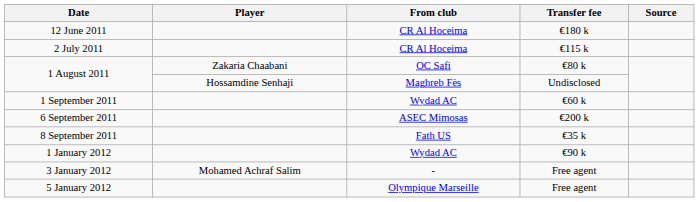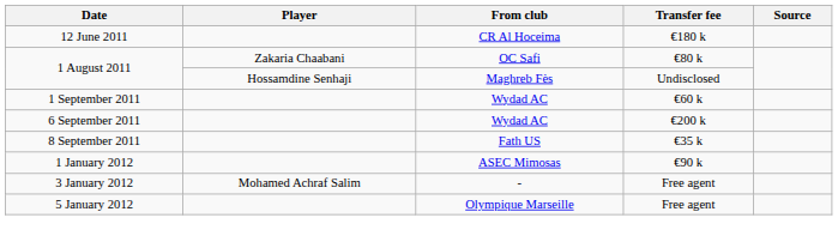 <table class="wikitable sortable" style="width:70%; text-align:center; font-size:85%; text-align:centre;">
 <tr>
 <th>Date</th>
 <th>Player</th>
 <th>From club</th>
 <th>Transfer fee</th>
 <th>Source</th>
 </tr>
 <tr>
 <td>12 June 2011</td>
 <td></td>
 <td><a href='#'>CR Al Hoceima</a></td>
 <td>€180 k</td>
-<td></td>
-</tr>
-<tr>
-<td>2 July 2011</td>
-<td></td>
-<td><a href='#'>CR Al Hoceima</a></td>
-<td>€115 k</td>
 <td></td>
 </tr>
 <tr>
 <td rowspan="2">1 August 2011</td>
 <td> Zakaria Chaabani</td>
 <td><a href='#'>OC Safi</a></td>
 <td>€80 k</td>
 <td rowspan="2"></td>
 </tr>
 <tr>
 <td> Hossamdine Senhaji</td>
 <td><a href='#'>Maghreb Fès</a></td>
 <td>Undisclosed</td>
 </tr>
 <tr>
 <td>1 September 2011</td>
 <td></td>
 <td><a href='#'>Wydad AC</a></td>
 <td>€60 k</td>
 <td></td>
 </tr>
 <tr>
 <td>6 September 2011</td>
 <td></td>
-<td> <a href='#'>ASEC Mimosas</a></td>
+<td><a href='#'>Wydad AC</a></td>
 <td>€200 k</td>
 <td></td>
 </tr>
 <tr>
 <td>8 September 2011</td>
 <td></td>
 <td><a href='#'>Fath US</a></td>
 <td>€35 k</td>
 <td></td>
 </tr>
 <tr>
 <td>1 January 2012</td>
 <td></td>
-<td><a href='#'>Wydad AC</a></td>
+<td> <a href='#'>ASEC Mimosas</a></td>
 <td>€90 k</td>
 <td></td>
 </tr>
 <tr>
 <td>3 January 2012</td>
 <td> Mohamed Achraf Salim</td>
 <td>-</td>
 <td>Free agent</td>
 <td></td>
 </tr>
 <tr>
 <td>5 January 2012</td>
 <td></td>
 <td> <a href='#'>Olympique Marseille</a></td>
 <td>Free agent</td>
 <td></td>
 </tr>
 </table>
